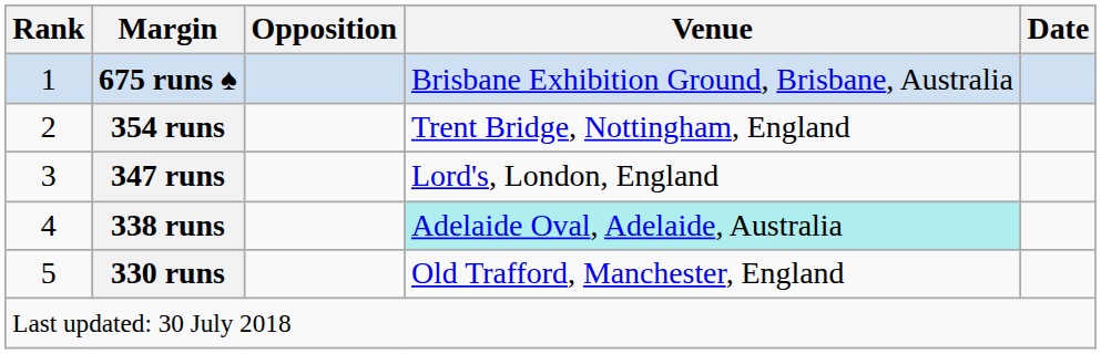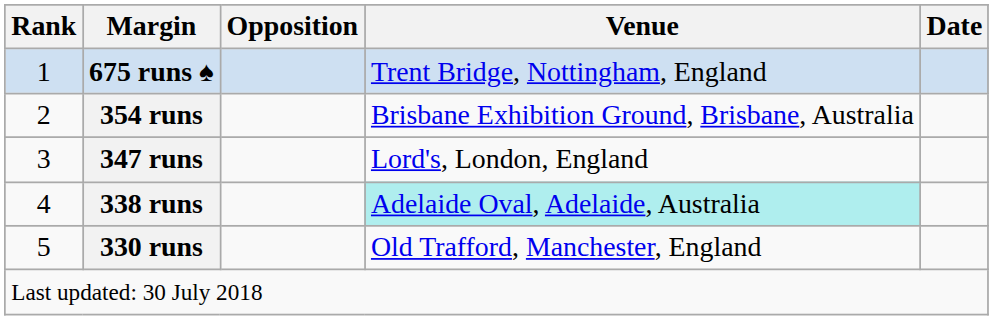 <table class="wikitable plainrowheaders sortable">
 <tr>
 <th scope=col>Rank</th>
 <th scope=col>Margin</th>
 <th scope=col>Opposition</th>
 <th scope=col>Venue</th>
 <th scope=col>Date</th>
 </tr>
 <tr bgcolor=#cee0f2>
 <td align=center>1</td>
 <th scope=row style="background:#cee0f2; text-align:center;">675 runs ♠</th>
 <td></td>
-<td><a href='#'>Brisbane Exhibition Ground</a>, <a href='#'>Brisbane</a>, Australia</td>
+<td><a href='#'>Trent Bridge</a>, <a href='#'>Nottingham</a>, England</td>
 <td><a href='#'></a></td>
 </tr>
 <tr>
 <td align=center>2</td>
 <th scope=row style=text-align:center;>354 runs</th>
 <td></td>
-<td><a href='#'>Trent Bridge</a>, <a href='#'>Nottingham</a>, England</td>
+<td><a href='#'>Brisbane Exhibition Ground</a>, <a href='#'>Brisbane</a>, Australia</td>
 <td><a href='#'></a></td>
 </tr>
 <tr>
 <td align=center>3</td>
 <th scope=row style=text-align:center;>347 runs</th>
 <td></td>
 <td><a href='#'>Lord's</a>, London, England</td>
 <td><a href='#'></a></td>
 </tr>
 <tr>
 <td align=center>4</td>
 <th scope=row style=text-align:center;>338 runs</th>
 <td></td>
 <td style="background: paleturquoise;"><a href='#'>Adelaide Oval</a>, <a href='#'>Adelaide</a>, Australia</td>
 <td><a href='#'></a></td>
 </tr>
 <tr>
 <td align=center>5</td>
 <th scope=row style=text-align:center;>330 runs</th>
 <td></td>
 <td><a href='#'>Old Trafford</a>, <a href='#'>Manchester</a>, England</td>
 <td><a href='#'></a></td>
 </tr>
 <tr class=sortbottom>
 <td colspan=5><small>Last updated: 30 July 2018</small></td>
 </tr>
 </table>
